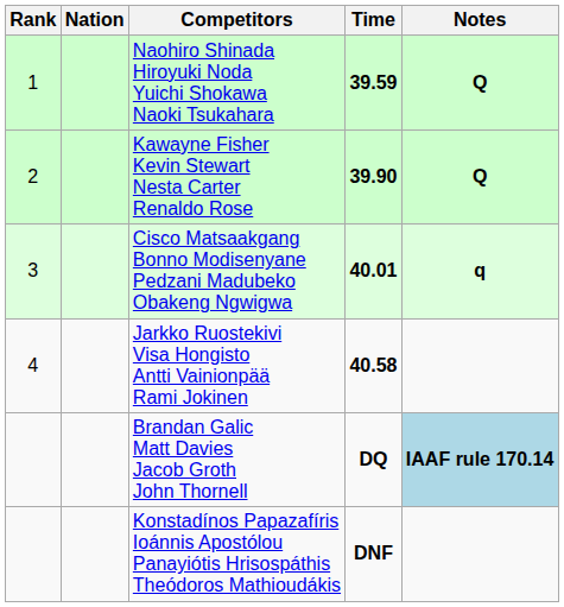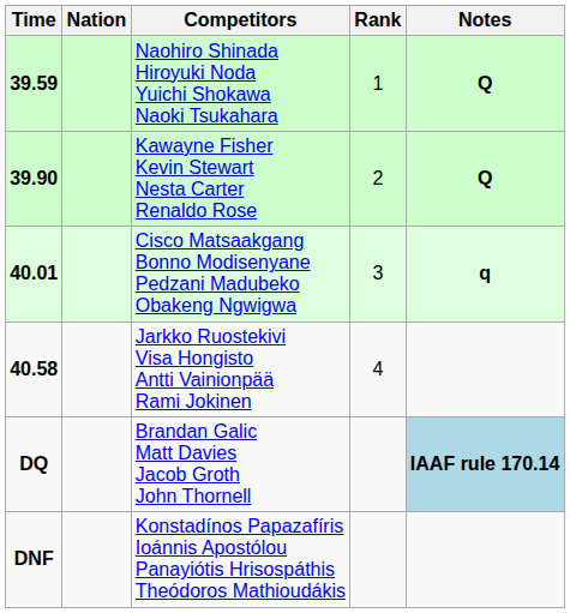 <table class="wikitable sortable" style="text-align:center">
 <tr>
-<th>Rank</th>
+<th>Time</th>
 <th>Nation</th>
 <th>Competitors</th>
-<th>Time</th>
+<th>Rank</th>
 <th>Notes</th>
 </tr>
 <tr bgcolor=ccffcc>
-<td>1</td>
+<td><strong>39.59</strong></td>
 <td align=left></td>
 <td align=left><a href='#'>Naohiro Shinada</a><br><a href='#'>Hiroyuki Noda</a><br><a href='#'>Yuichi Shokawa</a><br><a href='#'>Naoki Tsukahara</a></td>
-<td><strong>39.59</strong></td>
+<td>1</td>
 <td><strong>Q</strong></td>
 </tr>
 <tr bgcolor=ccffcc>
-<td>2</td>
+<td><strong>39.90</strong></td>
 <td align=left></td>
 <td align=left><a href='#'>Kawayne Fisher</a><br><a href='#'>Kevin Stewart</a><br><a href='#'>Nesta Carter</a><br><a href='#'>Renaldo Rose</a></td>
-<td><strong>39.90</strong></td>
+<td>2</td>
 <td><strong>Q</strong></td>
 </tr>
 <tr bgcolor=ddffdd>
-<td>3</td>
+<td><strong>40.01</strong></td>
 <td align=left></td>
 <td align=left><a href='#'>Cisco Matsaakgang</a><br><a href='#'>Bonno Modisenyane</a><br><a href='#'>Pedzani Madubeko</a><br><a href='#'>Obakeng Ngwigwa</a></td>
-<td><strong>40.01</strong></td>
+<td>3</td>
 <td><strong>q</strong></td>
 </tr>
 <tr>
-<td>4</td>
+<td><strong>40.58</strong></td>
 <td align=left></td>
 <td align=left><a href='#'>Jarkko Ruostekivi</a><br><a href='#'>Visa Hongisto</a><br><a href='#'>Antti Vainionpää</a><br><a href='#'>Rami Jokinen</a></td>
-<td><strong>40.58</strong></td>
+<td>4</td>
 <td></td>
 </tr>
 <tr>
-<td></td>
+<td><strong>DQ</strong></td>
 <td align=left></td>
 <td align=left><a href='#'>Brandan Galic</a><br><a href='#'>Matt Davies</a><br><a href='#'>Jacob Groth</a><br><a href='#'>John Thornell</a></td>
-<td><strong>DQ</strong></td>
+<td></td>
 <td style="background: lightblue;"><strong>IAAF rule 170.14</strong></td>
 </tr>
 <tr>
-<td></td>
+<td><strong>DNF</strong></td>
 <td align=left></td>
 <td align=left><a href='#'>Konstadínos Papazafíris</a><br><a href='#'>Ioánnis Apostólou</a><br><a href='#'>Panayiótis Hrisospáthis</a><br><a href='#'>Theódoros Mathioudákis</a></td>
-<td><strong>DNF</strong></td>
+<td></td>
 <td></td>
 </tr>
 </table>
